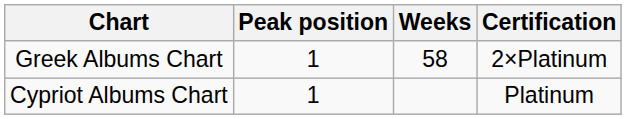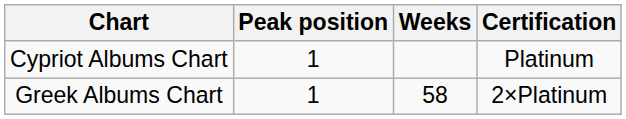 <table class="wikitable">
 <tr>
 <th align="left">Chart</th>
 <th align="left">Peak position</th>
 <th align="left">Weeks</th>
 <th align="left">Certification</th>
 </tr>
 <tr style="text-align:center;">
+<td>Cypriot Albums Chart</td>
+<td>1</td>
+<td style="text-align:center;"></td>
+<td>Platinum</td>
+</tr>
+<tr style="text-align:center;">
 <td>Greek Albums Chart</td>
 <td>1</td>
 <td>58</td>
 <td>2×Platinum</td>
 </tr>
-<tr style="text-align:center;">
-<td>Cypriot Albums Chart</td>
-<td>1</td>
-<td style="text-align:center;"></td>
-<td>Platinum</td>
-</tr>
 </table>
